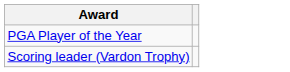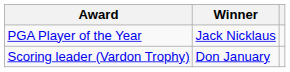 <table class="wikitable">
 <tr>
 <th>Award</th>
+<th>Winner</th>
 <th></th>
 </tr>
 <tr>
 <td><a href='#'>PGA Player of the Year</a></td>
+<td> <a href='#'>Jack Nicklaus</a></td>
 <td></td>
 </tr>
 <tr>
 <td><a href='#'>Scoring leader (Vardon Trophy)</a></td>
+<td> <a href='#'>Don January</a></td>
 <td></td>
 </tr>
 </table>
